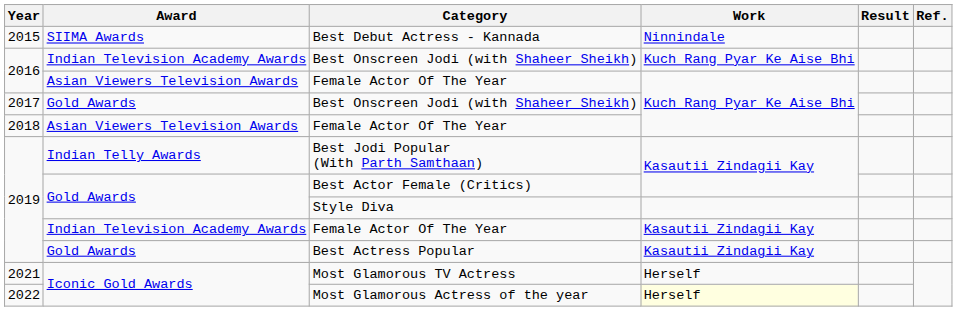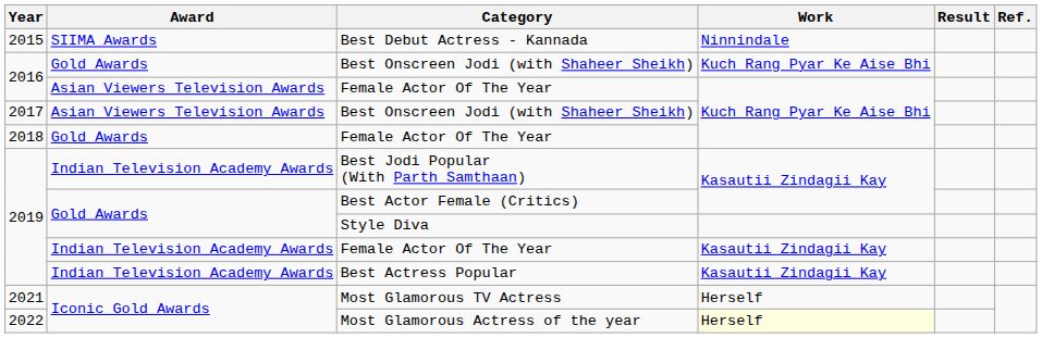 <table class="wikitable sortable" style="text-align:left;">
 <tr>
 <th>Year</th>
 <th>Award</th>
 <th>Category</th>
 <th>Work</th>
 <th>Result</th>
 <th>Ref.</th>
 </tr>
 <tr>
 <td>2015</td>
 <td><a href='#'>SIIMA Awards</a></td>
 <td>Best Debut Actress - Kannada</td>
 <td><a href='#'>Ninnindale</a></td>
 <td></td>
 <td></td>
 </tr>
 <tr>
 <td rowspan="2">2016</td>
-<td><a href='#'>Indian Television Academy Awards</a></td>
+<td><a href='#'>Gold Awards</a></td>
 <td>Best Onscreen Jodi (with <a href='#'>Shaheer Sheikh</a>)</td>
 <td><a href='#'>Kuch Rang Pyar Ke Aise Bhi</a></td>
 <td></td>
 <td></td>
 </tr>
 <tr>
 <td><a href='#'>Asian Viewers Television Awards</a></td>
 <td>Female Actor Of The Year</td>
 <td rowspan="3"><a href='#'>Kuch Rang Pyar Ke Aise Bhi</a></td>
 <td></td>
 <td></td>
 </tr>
 <tr>
 <td>2017</td>
-<td><a href='#'>Gold Awards</a></td>
+<td><a href='#'>Asian Viewers Television Awards</a></td>
 <td>Best Onscreen Jodi (with <a href='#'>Shaheer Sheikh</a>)</td>
 <td></td>
 <td></td>
 </tr>
 <tr>
 <td>2018</td>
-<td><a href='#'>Asian Viewers Television Awards</a></td>
+<td><a href='#'>Gold Awards</a></td>
 <td>Female Actor Of The Year</td>
 <td></td>
 <td></td>
 </tr>
 <tr>
 <td rowspan="5">2019</td>
-<td><a href='#'>Indian Telly Awards</a></td>
+<td><a href='#'>Indian Television Academy Awards</a></td>
 <td>Best Jodi Popular<br>(With <a href='#'>Parth Samthaan</a>)</td>
 <td rowspan="2"><a href='#'>Kasautii Zindagii Kay</a></td>
 <td></td>
 <td></td>
 </tr>
 <tr>
 <td rowspan="2"><a href='#'>Gold Awards</a></td>
 <td>Best Actor Female (Critics)</td>
 <td></td>
 <td></td>
 </tr>
 <tr>
 <td>Style Diva</td>
 <td></td>
 <td></td>
 <td></td>
 </tr>
 <tr>
 <td><a href='#'>Indian Television Academy Awards</a></td>
 <td>Female Actor Of The Year</td>
 <td><a href='#'>Kasautii Zindagii Kay</a></td>
 <td></td>
 <td></td>
 </tr>
 <tr>
-<td><a href='#'>Gold Awards</a></td>
+<td><a href='#'>Indian Television Academy Awards</a></td>
 <td>Best Actress Popular</td>
 <td><a href='#'>Kasautii Zindagii Kay</a></td>
 <td></td>
 <td></td>
 </tr>
 <tr>
 <td>2021</td>
 <td rowspan="2"><a href='#'>Iconic Gold Awards</a></td>
 <td>Most Glamorous TV Actress</td>
 <td>Herself</td>
 <td></td>
 </tr>
 <tr>
 <td>2022</td>
 <td>Most Glamorous Actress of the year</td>
 <td style="background: lightyellow;">Herself</td>
 <td></td>
 </tr>
 </table>
